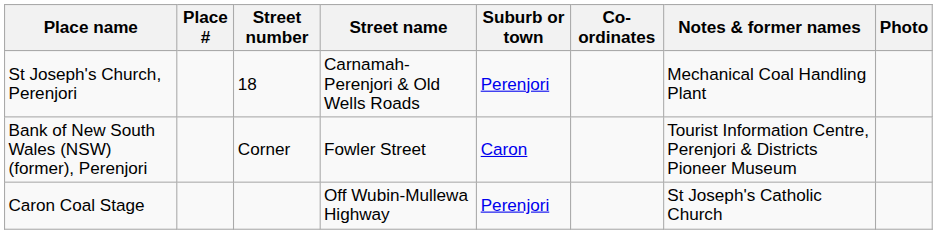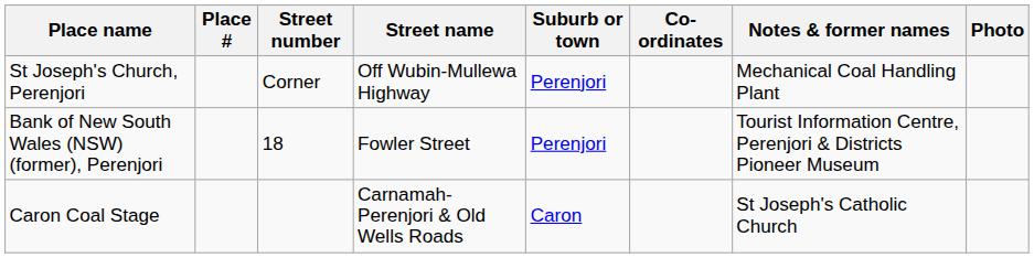 <table class="wikitable sortable">
 <tr>
 <th>Place name</th>
 <th>Place #</th>
 <th>Street number</th>
 <th>Street name</th>
 <th>Suburb or town</th>
 <th>Co-ordinates</th>
 <th class="unsortable">Notes & former names</th>
 <th class="unsortable">Photo</th>
 </tr>
 <tr>
 <td>St Joseph's Church, Perenjori</td>
 <td></td>
-<td>18</td>
-<td>Carnamah-Perenjori & Old Wells Roads</td>
+<td>Corner</td>
+<td>Off Wubin-Mullewa Highway</td>
 <td><a href='#'>Perenjori</a></td>
 <td></td>
 <td>Mechanical Coal Handling Plant</td>
 <td></td>
 </tr>
 <tr>
 <td>Bank of New South Wales (NSW) (former), Perenjori</td>
 <td></td>
-<td>Corner</td>
+<td>18</td>
 <td>Fowler Street</td>
-<td><a href='#'>Caron</a></td>
+<td><a href='#'>Perenjori</a></td>
 <td></td>
 <td>Tourist Information Centre, Perenjori & Districts Pioneer Museum</td>
 <td></td>
 </tr>
 <tr>
 <td>Caron Coal Stage</td>
 <td></td>
 <td></td>
-<td>Off Wubin-Mullewa Highway</td>
-<td><a href='#'>Perenjori</a></td>
+<td>Carnamah-Perenjori & Old Wells Roads</td>
+<td><a href='#'>Caron</a></td>
 <td></td>
 <td>St Joseph's Catholic Church</td>
 <td></td>
 </tr>
 </table>
